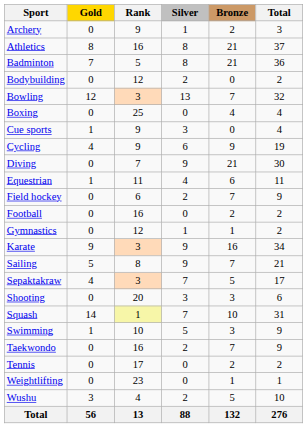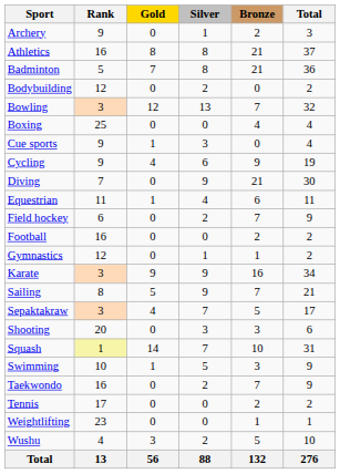 <table class="wikitable sortable" style="margin-top:0em; text-align:center; font-size:100%;">
 <tr>
 <th>Sport</th>
+<th style="width:4em;">Rank</th>
 <th style="background:gold; width:4em;"><strong>Gold</strong></th>
-<th style="width:4em;">Rank</th>
 <th style="background:silver; width:4em;"><strong>Silver</strong></th>
 <th style="background:#cc9966; width:4em;"><strong>Bronze</strong></th>
 <th style="width:4em;">Total</th>
 </tr>
 <tr>
 <td align=left><a href='#'>Archery</a></td>
+<td>9</td>
 <td>0</td>
-<td>9</td>
 <td>1</td>
 <td>2</td>
 <td>3</td>
 </tr>
 <tr>
 <td align=left><a href='#'>Athletics</a></td>
+<td>16</td>
 <td>8</td>
-<td>16</td>
 <td>8</td>
 <td>21</td>
 <td>37</td>
 </tr>
 <tr>
 <td align=left><a href='#'>Badminton</a></td>
+<td>5</td>
 <td>7</td>
-<td>5</td>
 <td>8</td>
 <td>21</td>
 <td>36</td>
 </tr>
 <tr>
 <td align=left><a href='#'>Bodybuilding</a></td>
+<td>12</td>
 <td>0</td>
-<td>12</td>
 <td>2</td>
 <td>0</td>
 <td>2</td>
 </tr>
 <tr>
 <td align=left><a href='#'>Bowling</a></td>
+<td bgcolor=ffdab9>3</td>
 <td>12</td>
-<td bgcolor=ffdab9>3</td>
 <td>13</td>
 <td>7</td>
 <td>32</td>
 </tr>
 <tr>
 <td align=left><a href='#'>Boxing</a></td>
+<td>25</td>
 <td>0</td>
-<td>25</td>
 <td>0</td>
 <td>4</td>
 <td>4</td>
 </tr>
 <tr>
 <td align=left><a href='#'>Cue sports</a></td>
+<td>9</td>
 <td>1</td>
-<td>9</td>
 <td>3</td>
 <td>0</td>
 <td>4</td>
 </tr>
 <tr>
 <td align=left><a href='#'>Cycling</a></td>
+<td>9</td>
 <td>4</td>
-<td>9</td>
 <td>6</td>
 <td>9</td>
 <td>19</td>
 </tr>
 <tr>
 <td align=left><a href='#'>Diving</a></td>
+<td>7</td>
 <td>0</td>
-<td>7</td>
 <td>9</td>
 <td>21</td>
 <td>30</td>
 </tr>
 <tr>
 <td align=left><a href='#'>Equestrian</a></td>
+<td>11</td>
 <td>1</td>
-<td>11</td>
 <td>4</td>
 <td>6</td>
 <td>11</td>
 </tr>
 <tr>
 <td align=left><a href='#'>Field hockey</a></td>
+<td>6</td>
 <td>0</td>
-<td>6</td>
 <td>2</td>
 <td>7</td>
 <td>9</td>
 </tr>
 <tr>
 <td align=left><a href='#'>Football</a></td>
+<td>16</td>
 <td>0</td>
-<td>16</td>
 <td>0</td>
 <td>2</td>
 <td>2</td>
 </tr>
 <tr>
 <td align=left><a href='#'>Gymnastics</a></td>
+<td>12</td>
 <td>0</td>
-<td>12</td>
 <td>1</td>
 <td>1</td>
 <td>2</td>
 </tr>
 <tr>
 <td align=left><a href='#'>Karate</a></td>
+<td bgcolor=ffdab9>3</td>
 <td>9</td>
-<td bgcolor=ffdab9>3</td>
 <td>9</td>
 <td>16</td>
 <td>34</td>
 </tr>
 <tr>
 <td align=left><a href='#'>Sailing</a></td>
+<td>8</td>
 <td>5</td>
-<td>8</td>
 <td>9</td>
 <td>7</td>
 <td>21</td>
 </tr>
 <tr>
 <td align=left><a href='#'>Sepaktakraw</a></td>
+<td bgcolor=ffdab9>3</td>
 <td>4</td>
-<td bgcolor=ffdab9>3</td>
 <td>7</td>
 <td>5</td>
 <td>17</td>
 </tr>
 <tr>
 <td align=left><a href='#'>Shooting</a></td>
+<td>20</td>
 <td>0</td>
-<td>20</td>
 <td>3</td>
 <td>3</td>
 <td>6</td>
 </tr>
 <tr>
 <td align=left><a href='#'>Squash</a></td>
+<td bgcolor=f7f6a8>1</td>
 <td>14</td>
-<td bgcolor=f7f6a8>1</td>
 <td>7</td>
 <td>10</td>
 <td>31</td>
 </tr>
 <tr>
 <td align=left><a href='#'>Swimming</a></td>
+<td>10</td>
 <td>1</td>
-<td>10</td>
 <td>5</td>
 <td>3</td>
 <td>9</td>
 </tr>
 <tr>
 <td align=left><a href='#'>Taekwondo</a></td>
+<td>16</td>
 <td>0</td>
-<td>16</td>
 <td>2</td>
 <td>7</td>
 <td>9</td>
 </tr>
 <tr>
 <td align=left><a href='#'>Tennis</a></td>
+<td>17</td>
 <td>0</td>
-<td>17</td>
 <td>0</td>
 <td>2</td>
 <td>2</td>
 </tr>
 <tr>
 <td align=left><a href='#'>Weightlifting</a></td>
+<td>23</td>
 <td>0</td>
-<td>23</td>
 <td>0</td>
 <td>1</td>
 <td>1</td>
 </tr>
 <tr>
 <td align=left><a href='#'>Wushu</a></td>
+<td>4</td>
 <td>3</td>
-<td>4</td>
 <td>2</td>
 <td>5</td>
 <td>10</td>
 </tr>
 <tr>
 <th>Total</th>
+<th>13</th>
 <th>56</th>
-<th>13</th>
 <th>88</th>
 <th>132</th>
 <th>276</th>
 </tr>
 </table>
